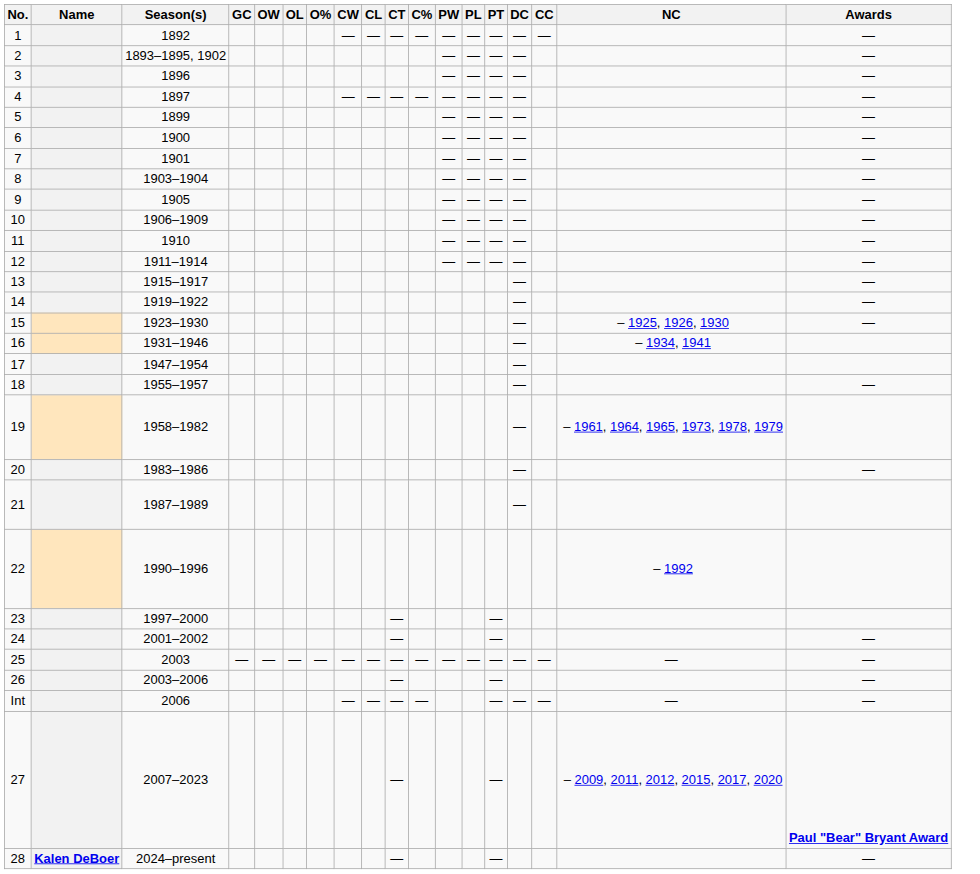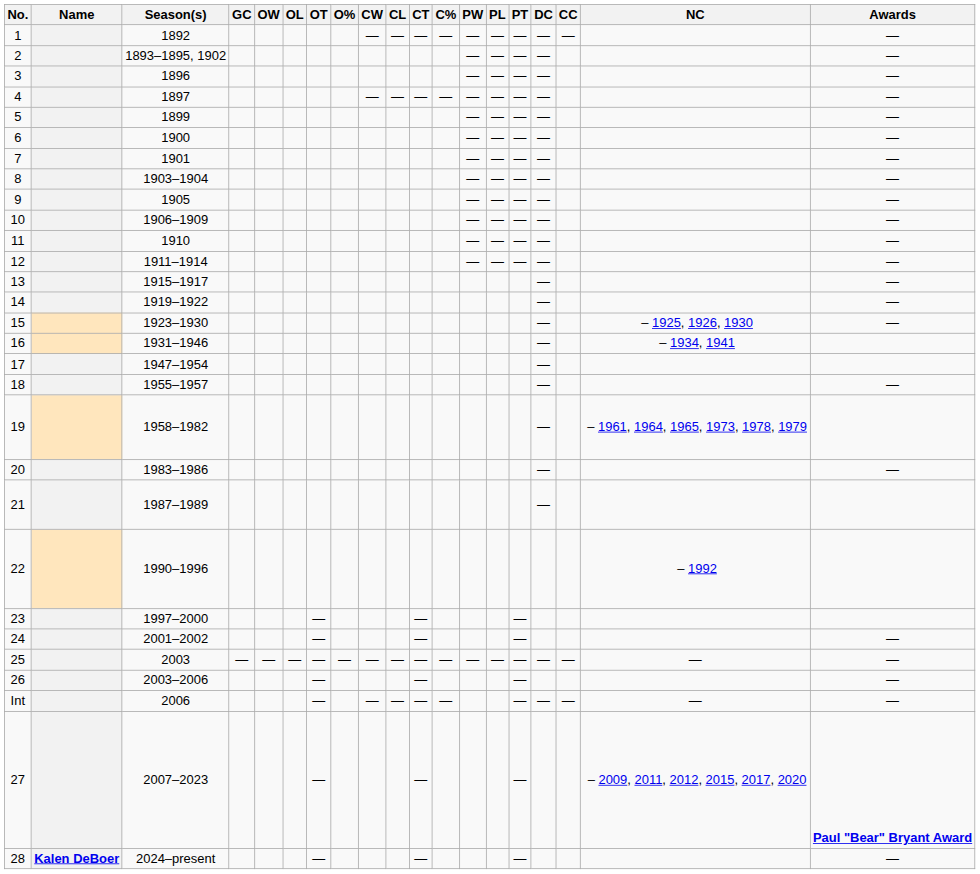 <table class="wikitable sortable" style="text-align:center">
 <tr>
 <th scope="col" class="unsortable">No.</th>
 <th scope="col">Name</th>
 <th scope="col">Season(s)<br></th>
 <th scope="col">GC</th>
 <th scope="col">OW</th>
 <th scope="col">OL</th>
+<th scope="col">OT</th>
 <th scope="col">O%</th>
 <th scope="col">CW</th>
 <th scope="col">CL</th>
 <th scope="col">CT</th>
 <th scope="col">C%</th>
 <th scope="col">PW</th>
 <th scope="col">PL</th>
 <th scope="col">PT</th>
 <th scope="col">DC<br></th>
 <th scope="col">CC</th>
 <th scope="col">NC</th>
 <th scope="col" class="unsortable">Awards</th>
 </tr>
 <tr>
 <td>1</td>
 <th scope="row"></th>
 <td>1892</td>
+<td></td>
 <td></td>
 <td></td>
 <td></td>
 <td></td>
 <td>—</td>
 <td>—</td>
 <td>—</td>
 <td>—</td>
 <td>—</td>
 <td>—</td>
 <td>—</td>
 <td>—</td>
 <td>—</td>
 <td></td>
 <td>—</td>
 </tr>
 <tr>
 <td>2</td>
 <th scope="row"></th>
 <td>1893–1895, 1902</td>
 <td></td>
 <td></td>
 <td></td>
 <td></td>
 <td></td>
 <td></td>
 <td></td>
 <td></td>
+<td></td>
 <td>—</td>
 <td>—</td>
 <td>—</td>
 <td>—</td>
 <td></td>
 <td></td>
 <td>—</td>
 </tr>
 <tr>
 <td>3</td>
 <th scope="row"></th>
 <td>1896</td>
 <td></td>
 <td></td>
 <td></td>
 <td></td>
 <td></td>
 <td></td>
 <td></td>
 <td></td>
+<td></td>
 <td>—</td>
 <td>—</td>
 <td>—</td>
 <td>—</td>
 <td></td>
 <td></td>
 <td>—</td>
 </tr>
 <tr>
 <td>4</td>
 <th scope="row"></th>
 <td>1897</td>
+<td></td>
 <td></td>
 <td></td>
 <td></td>
 <td></td>
 <td>—</td>
 <td>—</td>
 <td>—</td>
 <td>—</td>
 <td>—</td>
 <td>—</td>
 <td>—</td>
 <td>—</td>
 <td></td>
 <td></td>
 <td>—</td>
 </tr>
 <tr>
 <td>5</td>
 <th scope="row"></th>
 <td>1899</td>
 <td></td>
 <td></td>
 <td></td>
 <td></td>
 <td></td>
 <td></td>
 <td></td>
 <td></td>
+<td></td>
 <td>—</td>
 <td>—</td>
 <td>—</td>
 <td>—</td>
 <td></td>
 <td></td>
 <td>—</td>
 </tr>
 <tr>
 <td>6</td>
 <th scope="row"></th>
 <td>1900</td>
+<td></td>
 <td></td>
 <td></td>
 <td></td>
 <td></td>
 <td></td>
 <td></td>
 <td></td>
 <td></td>
 <td>—</td>
 <td>—</td>
 <td>—</td>
 <td>—</td>
 <td></td>
 <td></td>
 <td>—</td>
 </tr>
 <tr>
 <td>7</td>
 <th scope="row"></th>
 <td>1901</td>
 <td></td>
 <td></td>
 <td></td>
 <td></td>
 <td></td>
 <td></td>
 <td></td>
 <td></td>
+<td></td>
 <td>—</td>
 <td>—</td>
 <td>—</td>
 <td>—</td>
 <td></td>
 <td></td>
 <td>—</td>
 </tr>
 <tr>
 <td>8</td>
 <th scope="row"></th>
 <td>1903–1904</td>
+<td></td>
 <td></td>
 <td></td>
 <td></td>
 <td></td>
 <td></td>
 <td></td>
 <td></td>
 <td></td>
 <td>—</td>
 <td>—</td>
 <td>—</td>
 <td>—</td>
 <td></td>
 <td></td>
 <td>—</td>
 </tr>
 <tr>
 <td>9</td>
 <th scope="row"></th>
 <td>1905</td>
 <td></td>
 <td></td>
 <td></td>
 <td></td>
 <td></td>
 <td></td>
 <td></td>
 <td></td>
+<td></td>
 <td>—</td>
 <td>—</td>
 <td>—</td>
 <td>—</td>
 <td></td>
 <td></td>
 <td>—</td>
 </tr>
 <tr>
 <td>10</td>
 <th scope="row"></th>
 <td>1906–1909</td>
+<td></td>
 <td></td>
 <td></td>
 <td></td>
 <td></td>
 <td></td>
 <td></td>
 <td></td>
 <td></td>
 <td>—</td>
 <td>—</td>
 <td>—</td>
 <td>—</td>
 <td></td>
 <td></td>
 <td>—</td>
 </tr>
 <tr>
 <td>11</td>
 <th scope="row"></th>
 <td>1910</td>
 <td></td>
 <td></td>
 <td></td>
 <td></td>
 <td></td>
 <td></td>
 <td></td>
 <td></td>
+<td></td>
 <td>—</td>
 <td>—</td>
 <td>—</td>
 <td>—</td>
 <td></td>
 <td></td>
 <td>—</td>
 </tr>
 <tr>
 <td>12</td>
 <th scope="row"></th>
 <td>1911–1914</td>
+<td></td>
 <td></td>
 <td></td>
 <td></td>
 <td></td>
 <td></td>
 <td></td>
 <td></td>
 <td></td>
 <td>—</td>
 <td>—</td>
 <td>—</td>
 <td>—</td>
 <td></td>
 <td></td>
 <td>—</td>
 </tr>
 <tr>
 <td>13</td>
 <th scope="row"></th>
 <td>1915–1917</td>
 <td></td>
 <td></td>
 <td></td>
 <td></td>
 <td></td>
 <td></td>
 <td></td>
 <td></td>
 <td></td>
 <td></td>
 <td></td>
+<td></td>
 <td>—</td>
 <td></td>
 <td></td>
 <td>—</td>
 </tr>
 <tr>
 <td>14</td>
 <th scope="row"></th>
 <td>1919–1922</td>
+<td></td>
 <td></td>
 <td></td>
 <td></td>
 <td></td>
 <td></td>
 <td></td>
 <td></td>
 <td></td>
 <td></td>
 <td></td>
 <td></td>
 <td>—</td>
 <td></td>
 <td></td>
 <td>—</td>
 </tr>
 <tr>
 <td>15</td>
 <td scope="row" align="center" bgcolor=#FFE6BD><strong></strong><sup></sup></td>
 <td>1923–1930</td>
 <td></td>
 <td></td>
 <td></td>
 <td></td>
 <td></td>
 <td></td>
 <td></td>
 <td></td>
 <td></td>
 <td></td>
 <td></td>
+<td></td>
 <td>—</td>
 <td></td>
 <td> – <a href='#'>1925</a>, <a href='#'>1926</a>, <a href='#'>1930</a></td>
 <td>—</td>
 </tr>
 <tr>
 <td>16</td>
 <td scope="row" align="center" bgcolor=#FFE6BD><strong></strong><sup></sup></td>
 <td>1931–1946</td>
+<td></td>
 <td></td>
 <td></td>
 <td></td>
 <td></td>
 <td></td>
 <td></td>
 <td></td>
 <td></td>
 <td></td>
 <td></td>
 <td></td>
 <td>—</td>
 <td></td>
 <td> – <a href='#'>1934</a>, <a href='#'>1941</a></td>
 <td></td>
 </tr>
 <tr>
 <td>17</td>
 <th scope="row"></th>
 <td>1947–1954</td>
 <td></td>
 <td></td>
 <td></td>
 <td></td>
 <td></td>
 <td></td>
 <td></td>
 <td></td>
 <td></td>
 <td></td>
 <td></td>
+<td></td>
 <td>—</td>
 <td></td>
 <td></td>
 <td></td>
 </tr>
 <tr>
 <td>18</td>
 <th scope="row"></th>
 <td>1955–1957</td>
+<td></td>
 <td></td>
 <td></td>
 <td></td>
 <td></td>
 <td></td>
 <td></td>
 <td></td>
 <td></td>
 <td></td>
 <td></td>
 <td></td>
 <td>—</td>
 <td></td>
 <td></td>
 <td>—</td>
 </tr>
 <tr>
 <td>19</td>
 <td scope="row" align="center" bgcolor=#FFE6BD><strong></strong><sup></sup></td>
 <td>1958–1982</td>
 <td></td>
 <td></td>
 <td></td>
 <td></td>
 <td></td>
 <td></td>
 <td></td>
 <td></td>
 <td></td>
 <td></td>
 <td></td>
+<td></td>
 <td>—</td>
 <td></td>
 <td> – <a href='#'>1961</a>, <a href='#'>1964</a>, <a href='#'>1965</a>, <a href='#'>1973</a>, <a href='#'>1978</a>, <a href='#'>1979</a></td>
 <td><br><br><br><br></td>
 </tr>
 <tr>
 <td>20</td>
 <th scope="row"></th>
 <td>1983–1986</td>
 <td></td>
 <td></td>
 <td></td>
 <td></td>
 <td></td>
 <td></td>
 <td></td>
 <td></td>
 <td></td>
 <td></td>
 <td></td>
+<td></td>
 <td>—</td>
 <td></td>
 <td></td>
 <td>—</td>
 </tr>
 <tr>
 <td>21</td>
 <th scope="row"></th>
 <td>1987–1989</td>
+<td></td>
 <td></td>
 <td></td>
 <td></td>
 <td></td>
 <td></td>
 <td></td>
 <td></td>
 <td></td>
 <td></td>
 <td></td>
 <td></td>
 <td>—</td>
 <td></td>
 <td></td>
 <td><br><br><br></td>
 </tr>
 <tr>
 <td>22</td>
 <td scope="row" align="center" bgcolor=#FFE6BD><strong></strong><sup></sup><br></td>
 <td>1990–1996</td>
 <td></td>
 <td></td>
 <td></td>
 <td></td>
 <td></td>
 <td></td>
 <td></td>
 <td></td>
 <td></td>
 <td></td>
 <td></td>
 <td></td>
 <td></td>
+<td></td>
 <td> – <a href='#'>1992</a></td>
 <td><br><br><br><br><br></td>
 </tr>
 <tr>
 <td>23</td>
 <th scope="row"></th>
 <td>1997–2000</td>
 <td></td>
 <td></td>
 <td></td>
+<td>—</td>
 <td></td>
 <td></td>
 <td></td>
 <td>—</td>
 <td></td>
 <td></td>
 <td></td>
 <td>—</td>
 <td></td>
 <td></td>
 <td></td>
 <td><br></td>
 </tr>
 <tr>
 <td>24</td>
 <th scope="row"></th>
 <td>2001–2002</td>
 <td></td>
 <td></td>
 <td></td>
+<td>—</td>
 <td></td>
 <td></td>
 <td></td>
 <td>—</td>
 <td></td>
 <td></td>
 <td></td>
 <td>—</td>
 <td></td>
 <td></td>
 <td></td>
 <td>—</td>
 </tr>
 <tr>
 <td>25</td>
 <th scope="row"><br></th>
 <td>2003</td>
 <td>—</td>
 <td>—</td>
 <td>—</td>
 <td>—</td>
 <td>—</td>
 <td>—</td>
 <td>—</td>
 <td>—</td>
 <td>—</td>
 <td>—</td>
 <td>—</td>
 <td>—</td>
 <td>—</td>
 <td>—</td>
 <td>—</td>
+<td>—</td>
 </tr>
 <tr>
 <td>26</td>
 <th scope="row"><br></th>
 <td>2003–2006</td>
 <td></td>
 <td></td>
 <td></td>
+<td>—</td>
 <td></td>
 <td></td>
 <td></td>
 <td>—</td>
 <td></td>
 <td></td>
 <td></td>
 <td>—</td>
 <td></td>
 <td></td>
 <td></td>
 <td>—</td>
 </tr>
 <tr>
 <td>Int</td>
 <th scope="row"><br></th>
 <td>2006</td>
 <td></td>
 <td></td>
 <td></td>
+<td>—</td>
 <td></td>
 <td>—</td>
 <td>—</td>
 <td>—</td>
 <td>—</td>
 <td></td>
 <td></td>
 <td>—</td>
 <td>—</td>
 <td>—</td>
 <td>—</td>
 <td>—</td>
 </tr>
 <tr>
 <td>27</td>
 <th scope="row"><br></th>
 <td>2007–2023</td>
 <td></td>
 <td></td>
 <td></td>
+<td>—</td>
 <td></td>
 <td></td>
 <td></td>
 <td>—</td>
 <td></td>
 <td></td>
 <td></td>
 <td>—</td>
 <td></td>
 <td></td>
 <td> – <a href='#'>2009</a>, <a href='#'>2011</a>, <a href='#'>2012</a>, <a href='#'>2015</a>, <a href='#'>2017</a>,  <a href='#'>2020</a></td>
 <td><strong><br><br><br><br><br><br><br><br><a href='#'>Paul "Bear" Bryant Award</a></strong></td>
 </tr>
 <tr>
 <td>28</td>
 <th><a href='#'>Kalen DeBoer</a></th>
 <td>2024–present</td>
 <td></td>
 <td></td>
 <td></td>
+<td>—</td>
 <td></td>
 <td></td>
 <td></td>
 <td>—</td>
 <td></td>
 <td></td>
 <td></td>
 <td>—</td>
 <td></td>
 <td></td>
 <td></td>
 <td>—</td>
 </tr>
 </table>
